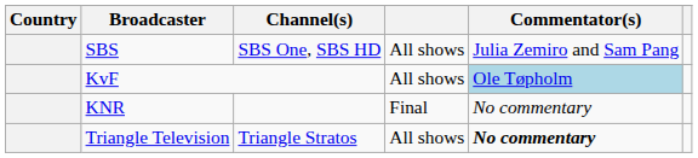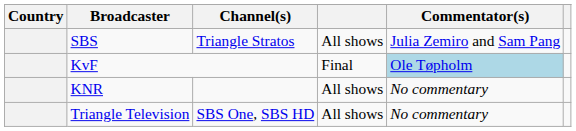 <table class="wikitable plainrowheaders">
 <tr>
 </tr>
 <tr>
 <th scope="col">Country</th>
 <th scope="col">Broadcaster</th>
 <th scope="col">Channel(s)</th>
 <th scope="col"></th>
 <th scope="col">Commentator(s)</th>
 <th scope="col"></th>
 </tr>
 <tr>
 <th scope="row"></th>
 <td><a href='#'>SBS</a></td>
-<td><a href='#'>SBS One</a>, <a href='#'>SBS HD</a></td>
+<td><a href='#'>Triangle Stratos</a></td>
 <td>All shows</td>
 <td><a href='#'>Julia Zemiro</a> and <a href='#'>Sam Pang</a></td>
 <td></td>
 </tr>
 <tr>
 <th scope="row"></th>
 <td colspan="2"><a href='#'>KvF</a></td>
-<td>All shows</td>
+<td>Final</td>
 <td style="background: lightblue;"><a href='#'>Ole Tøpholm</a></td>
 <td></td>
 </tr>
 <tr>
 <th scope="row"></th>
 <td><a href='#'>KNR</a></td>
 <td></td>
-<td>Final</td>
+<td>All shows</td>
 <td><em>No commentary</em></td>
 <td></td>
 </tr>
 <tr>
 <th scope="row"></th>
 <td><a href='#'>Triangle Television</a></td>
-<td><a href='#'>Triangle Stratos</a></td>
+<td><a href='#'>SBS One</a>, <a href='#'>SBS HD</a></td>
 <td>All shows</td>
-<td><strong><em>No commentary</em></strong></td>
+<td><em>No commentary</em></td>
 <td></td>
 </tr>
 </table>
